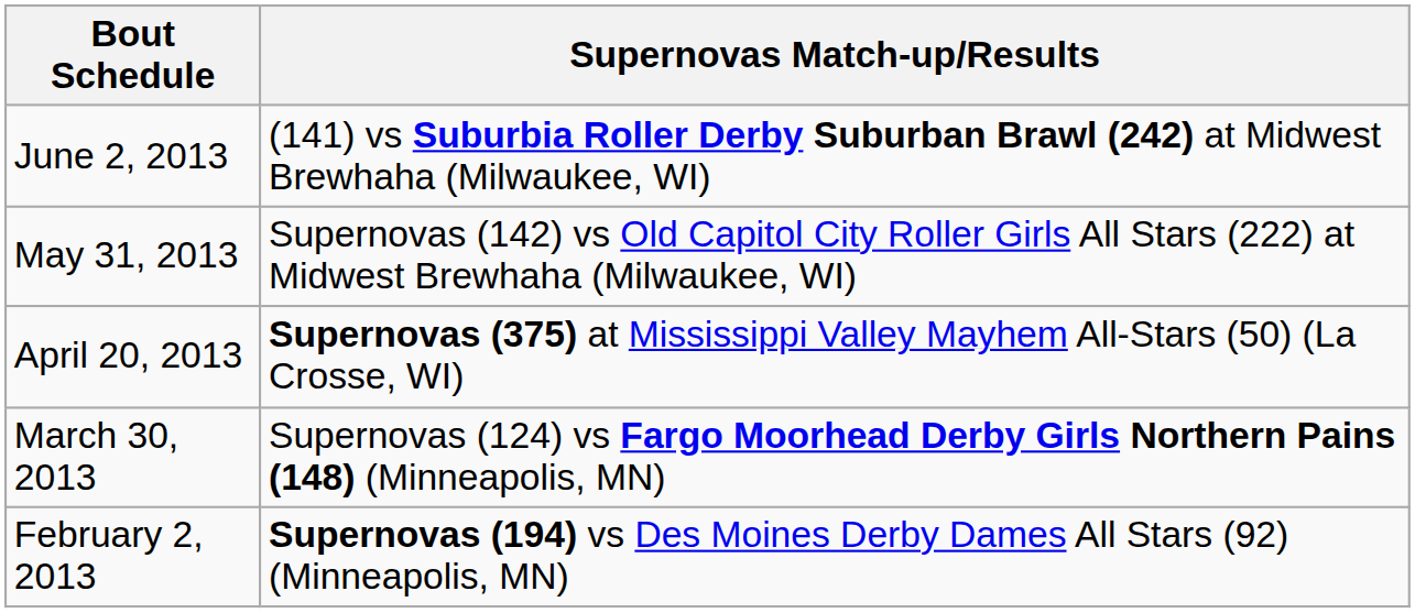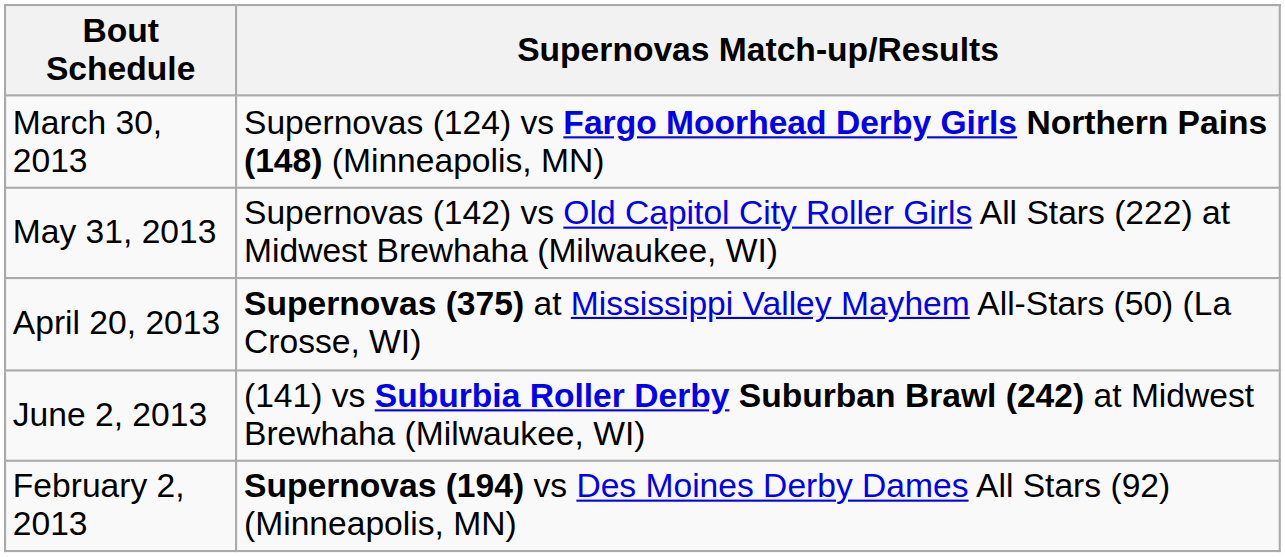 <table class="wikitable">
 <tr>
 <th>Bout Schedule</th>
 <th>Supernovas Match-up/Results</th>
 </tr>
 <tr>
-<td>June 2, 2013</td>
-<td>(141) vs <strong><a href='#'>Suburbia Roller Derby</a> Suburban Brawl (242)</strong> at Midwest Brewhaha (Milwaukee, WI)</td>
+<td>March 30, 2013</td>
+<td>Supernovas (124) vs <strong><a href='#'>Fargo Moorhead Derby Girls</a> Northern Pains (148)</strong> (Minneapolis, MN)</td>
 </tr>
 <tr>
 <td>May 31, 2013</td>
 <td>Supernovas (142) vs <a href='#'>Old Capitol City Roller Girls</a> All Stars (222) at Midwest Brewhaha (Milwaukee, WI)</td>
 </tr>
 <tr>
 <td>April 20, 2013</td>
 <td><strong>Supernovas (375)</strong> at <a href='#'>Mississippi Valley Mayhem</a> All-Stars (50) (La Crosse, WI)</td>
 </tr>
 <tr>
-<td>March 30, 2013</td>
-<td>Supernovas (124) vs <strong><a href='#'>Fargo Moorhead Derby Girls</a> Northern Pains (148)</strong> (Minneapolis, MN)</td>
+<td>June 2, 2013</td>
+<td>(141) vs <strong><a href='#'>Suburbia Roller Derby</a> Suburban Brawl (242)</strong> at Midwest Brewhaha (Milwaukee, WI)</td>
 </tr>
 <tr>
 <td>February 2, 2013</td>
 <td><strong>Supernovas (194)</strong> vs <a href='#'>Des Moines Derby Dames</a> All Stars (92) (Minneapolis, MN)</td>
 </tr>
 </table>
